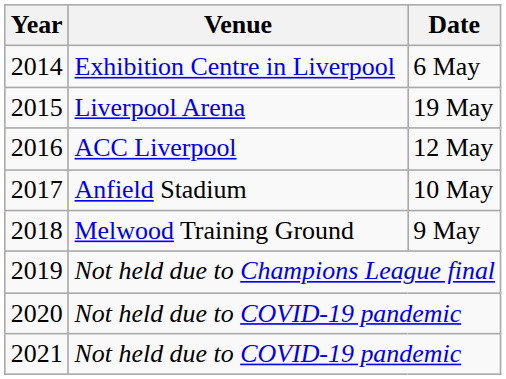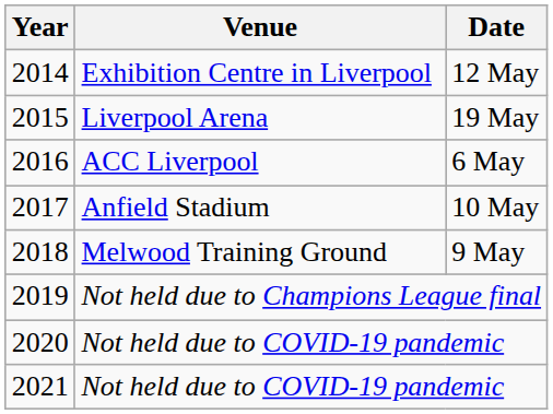 <table class="wikitable">
 <tr>
 <th>Year</th>
 <th>Venue</th>
 <th>Date</th>
 </tr>
 <tr>
 <td>2014</td>
 <td><a href='#'>Exhibition Centre in Liverpool</a></td>
-<td>6 May</td>
+<td>12 May</td>
 </tr>
 <tr>
 <td>2015</td>
 <td><a href='#'>Liverpool Arena</a></td>
 <td>19 May</td>
 </tr>
 <tr>
 <td>2016</td>
 <td><a href='#'>ACC Liverpool</a></td>
-<td>12 May</td>
+<td>6 May</td>
 </tr>
 <tr>
 <td>2017</td>
 <td><a href='#'>Anfield</a> Stadium</td>
 <td>10 May</td>
 </tr>
 <tr>
 <td>2018</td>
 <td><a href='#'>Melwood</a> Training Ground</td>
 <td>9 May</td>
 </tr>
 <tr>
 <td>2019</td>
 <td colspan=2><em>Not held due to <a href='#'>Champions League final</a></em></td>
 </tr>
 <tr>
 <td>2020</td>
 <td colspan="2"><em>Not held due to <a href='#'>COVID-19 pandemic</a></em></td>
 </tr>
 <tr>
 <td>2021</td>
 <td colspan="2"><em>Not held due to <a href='#'>COVID-19 pandemic</a></em></td>
 </tr>
 </table>
